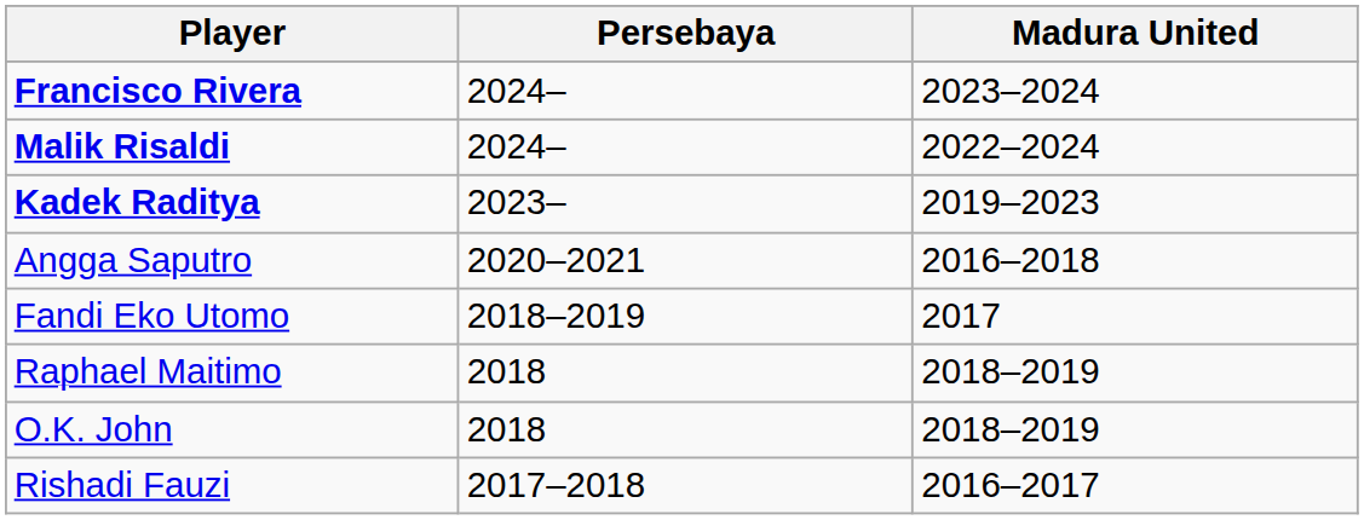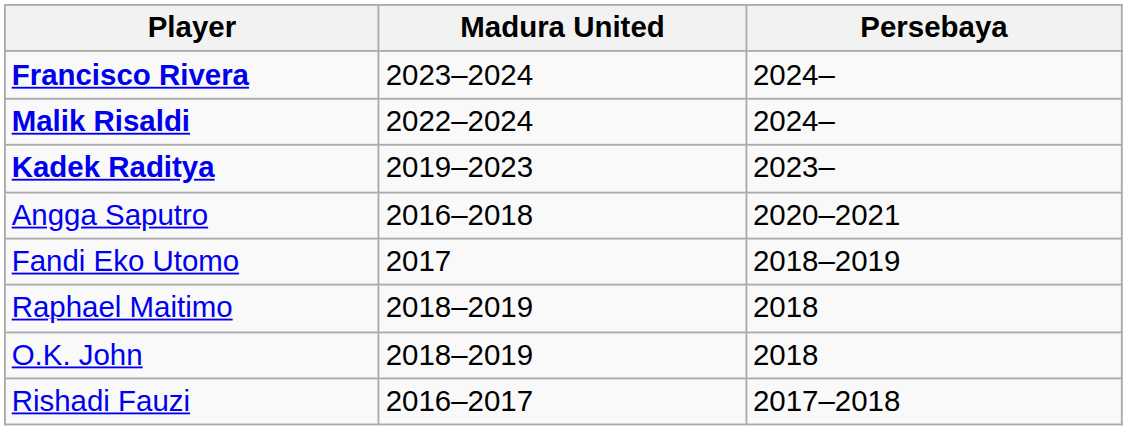 <table class="wikitable">
 <tr>
 <th scope="col" style="width: 225px;">Player</th>
+<th scope="col" style="width: 225px;">Madura United</th>
 <th scope="col" style="width: 225px;">Persebaya</th>
-<th scope="col" style="width: 225px;">Madura United</th>
 </tr>
 <tr>
 <td align="left"> <strong><a href='#'>Francisco Rivera</a></strong></td>
+<td>2023–2024</td>
 <td>2024–</td>
-<td>2023–2024</td>
 </tr>
 <tr>
 <td align="left"> <strong><a href='#'>Malik Risaldi</a></strong></td>
+<td>2022–2024</td>
 <td>2024–</td>
-<td>2022–2024</td>
 </tr>
 <tr>
 <td align="left"> <strong><a href='#'>Kadek Raditya</a></strong></td>
+<td>2019–2023</td>
 <td>2023–</td>
-<td>2019–2023</td>
 </tr>
 <tr>
 <td> <a href='#'>Angga Saputro</a></td>
+<td>2016–2018</td>
 <td>2020–2021</td>
-<td>2016–2018</td>
 </tr>
 <tr>
 <td> <a href='#'>Fandi Eko Utomo</a></td>
+<td>2017</td>
 <td>2018–2019</td>
-<td>2017</td>
 </tr>
 <tr>
 <td> <a href='#'>Raphael Maitimo</a></td>
+<td>2018–2019</td>
 <td>2018</td>
-<td>2018–2019</td>
 </tr>
 <tr>
 <td> <a href='#'>O.K. John</a></td>
+<td>2018–2019</td>
 <td>2018</td>
-<td>2018–2019</td>
 </tr>
 <tr>
 <td align="left"> <a href='#'>Rishadi Fauzi</a></td>
+<td>2016–2017</td>
 <td>2017–2018</td>
-<td>2016–2017</td>
 </tr>
 </table>
